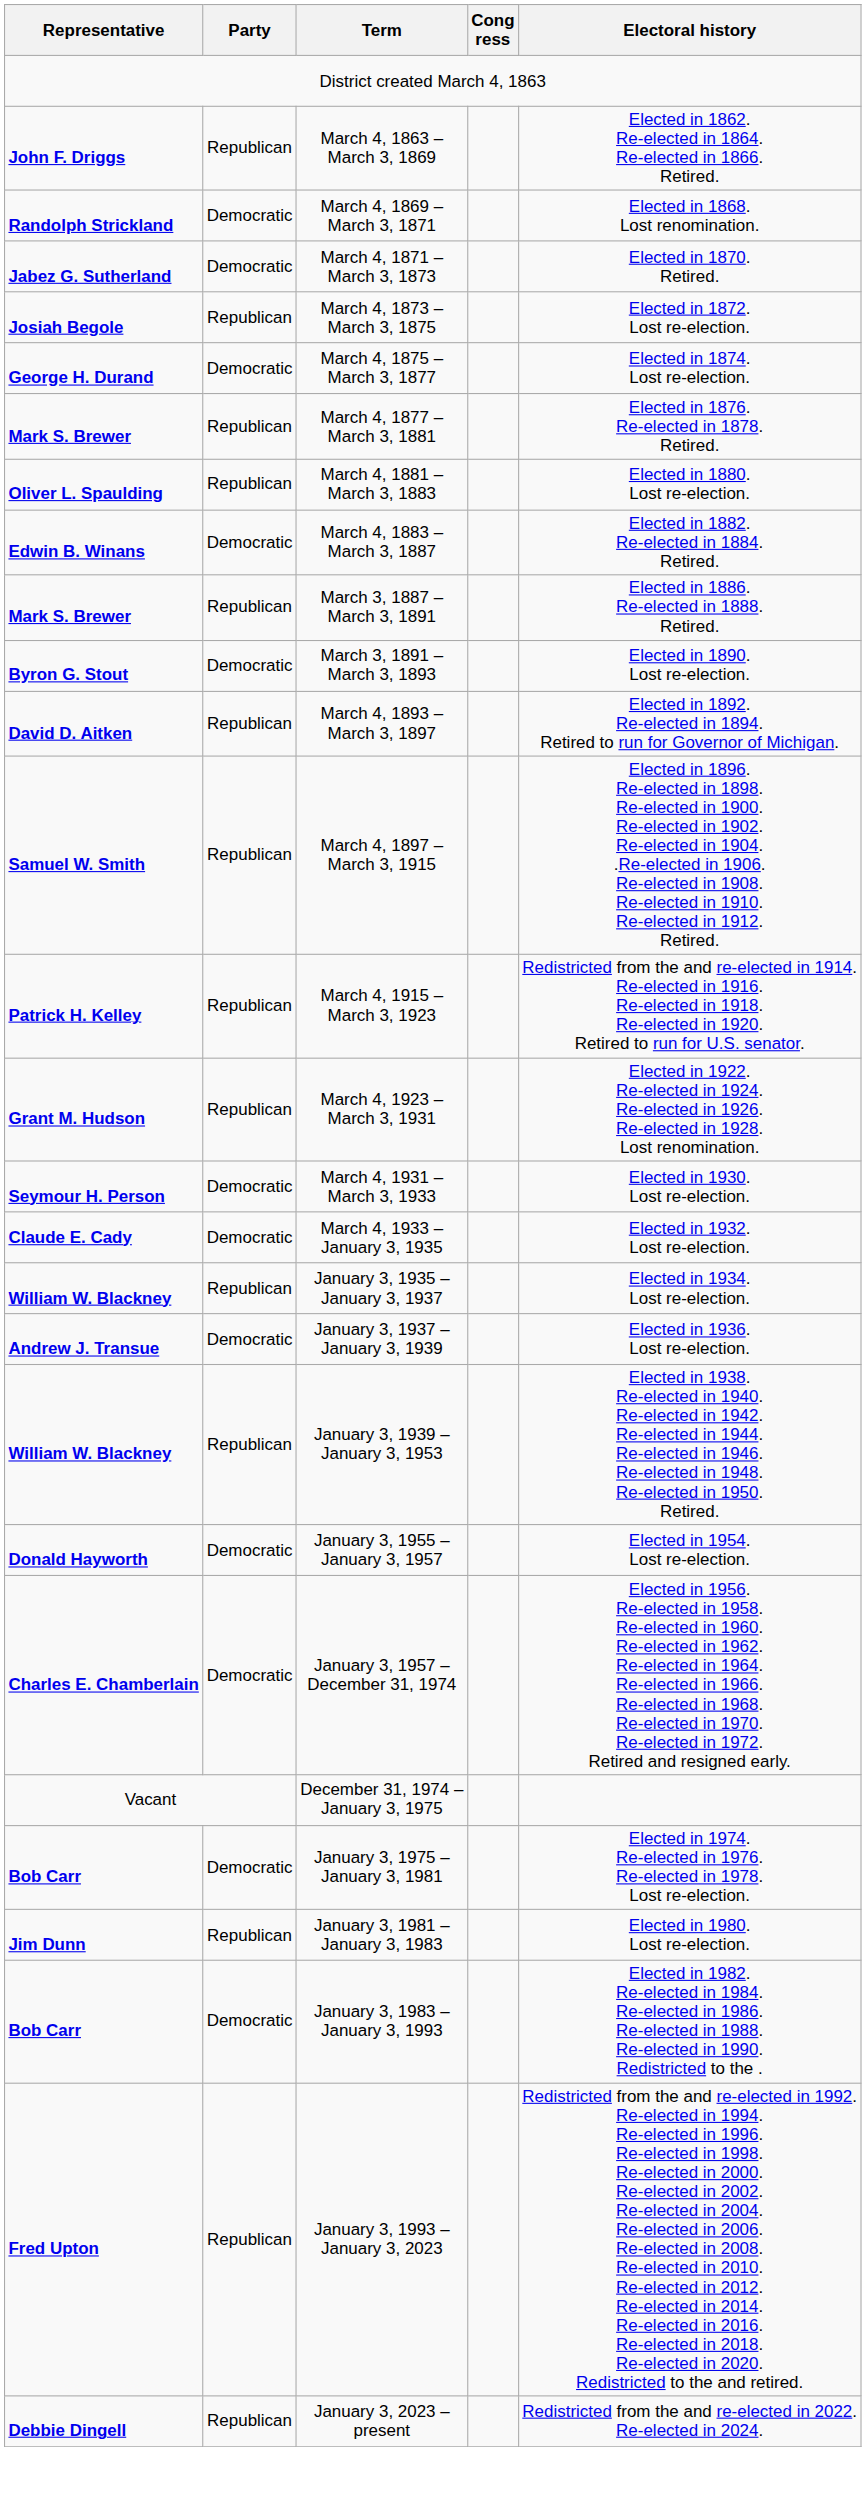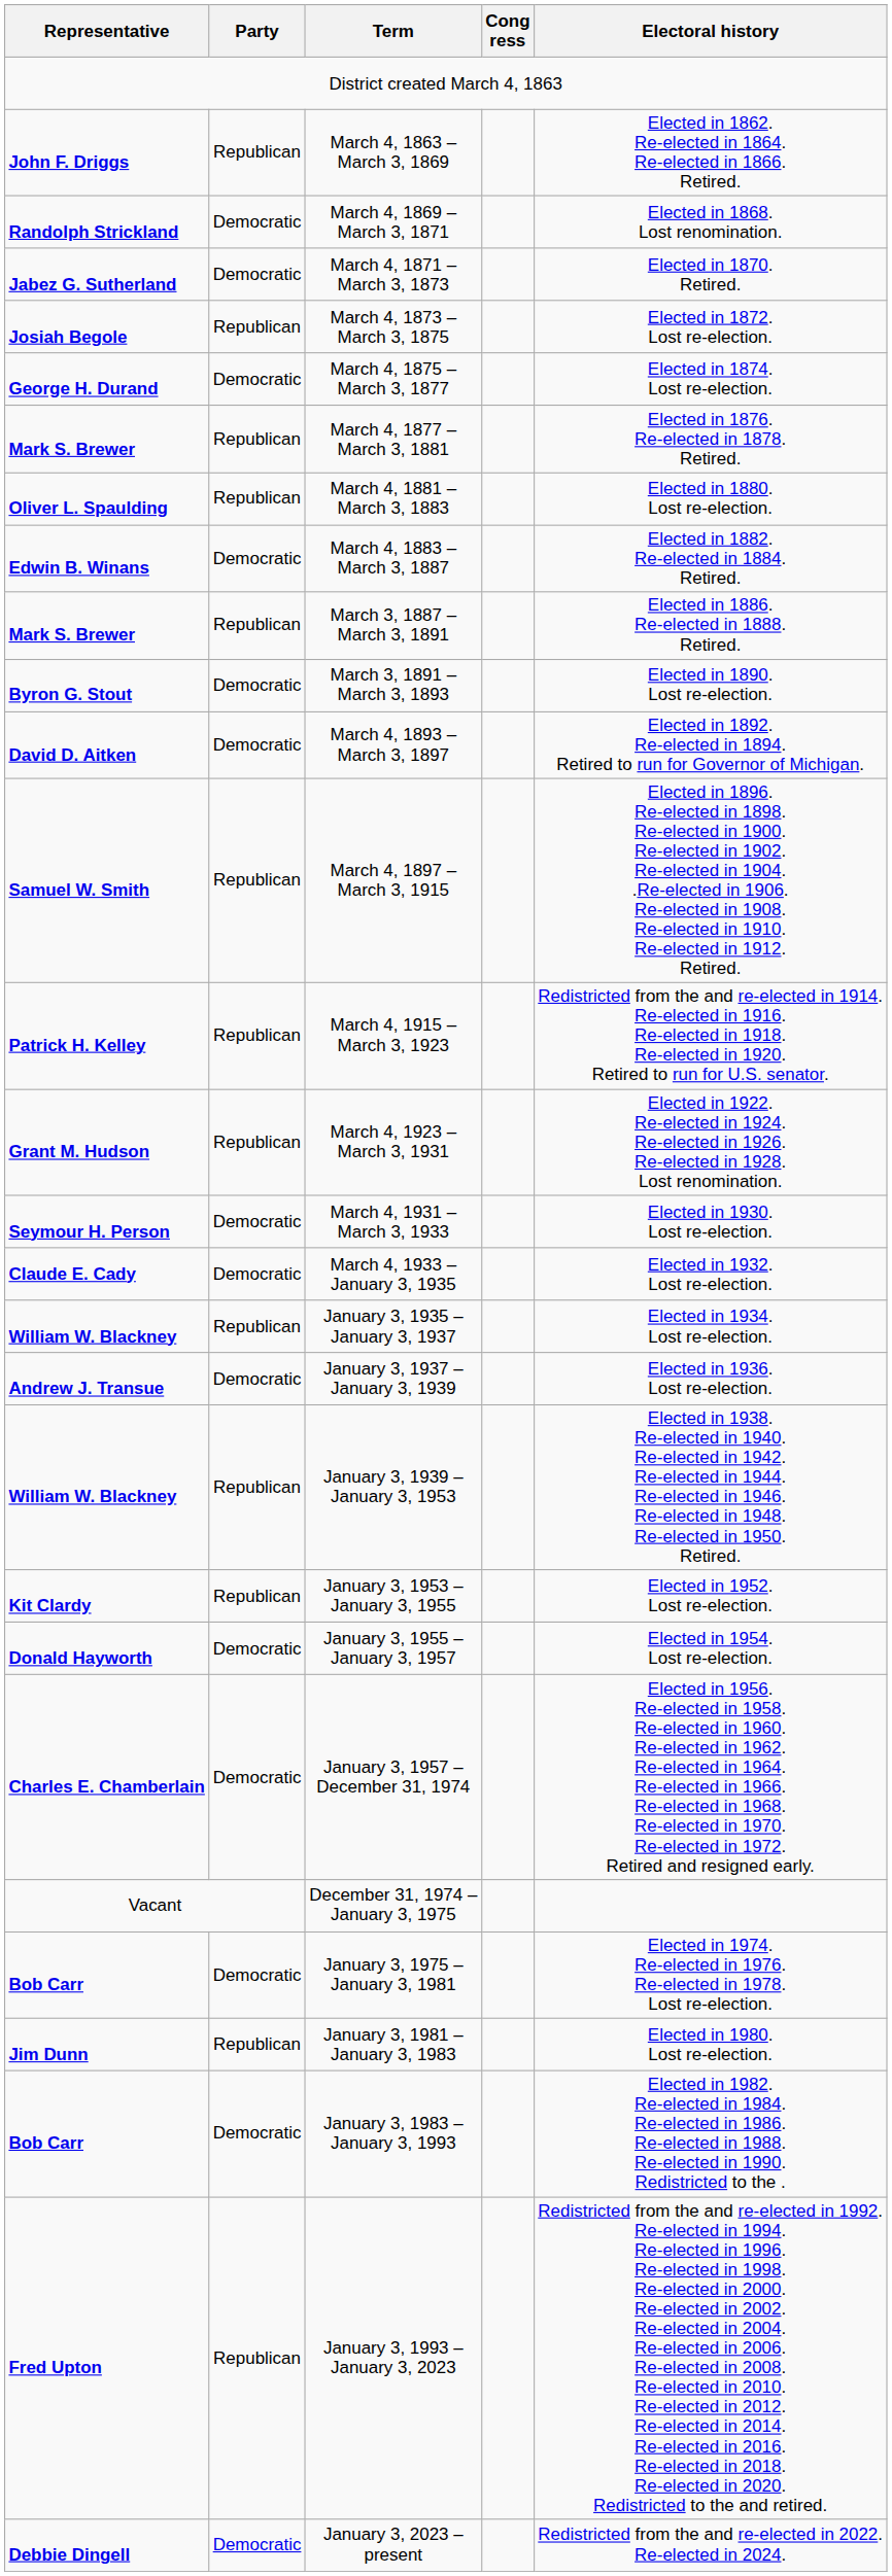 <table class=wikitable style="text-align:center">
 <tr style="height:3em">
 <th>Representative</th>
 <th>Party</th>
 <th>Term</th>
 <th>Cong<br>ress</th>
 <th>Electoral history</th>
 </tr>
 <tr style="height:3em">
 <td colspan=5>District created March 4, 1863</td>
 </tr>
 <tr style="height:3em">
 <td align=left nowrap><br><strong><a href='#'>John F. Driggs</a></strong> <br></td>
 <td>Republican</td>
 <td>March 4, 1863 –<br>March 3, 1869</td>
 <td></td>
 <td><a href='#'>Elected in 1862</a>.<br><a href='#'>Re-elected in 1864</a>.<br><a href='#'>Re-elected in 1866</a>.<br>Retired.</td>
 </tr>
 <tr style="height:3em">
 <td align=left nowrap><br><strong><a href='#'>Randolph Strickland</a></strong> <br></td>
 <td>Democratic</td>
 <td>March 4, 1869 –<br>March 3, 1871</td>
 <td></td>
 <td><a href='#'>Elected in 1868</a>.<br>Lost renomination.</td>
 </tr>
 <tr style="height:3em">
 <td align=left nowrap><br><strong><a href='#'>Jabez G. Sutherland</a></strong> <br></td>
 <td>Democratic</td>
 <td>March 4, 1871 –<br>March 3, 1873</td>
 <td></td>
 <td><a href='#'>Elected in 1870</a>.<br>Retired.</td>
 </tr>
 <tr style="height:3em">
 <td align=left nowrap><br><strong><a href='#'>Josiah Begole</a></strong> <br></td>
 <td>Republican</td>
 <td>March 4, 1873 –<br>March 3, 1875</td>
 <td></td>
 <td><a href='#'>Elected in 1872</a>.<br>Lost re-election.</td>
 </tr>
 <tr style="height:3em">
 <td align=left nowrap><br><strong><a href='#'>George H. Durand</a></strong> <br></td>
 <td>Democratic</td>
 <td>March 4, 1875 –<br>March 3, 1877</td>
 <td></td>
 <td><a href='#'>Elected in 1874</a>.<br>Lost re-election.</td>
 </tr>
 <tr style="height:3em">
 <td align=left nowrap><br><strong><a href='#'>Mark S. Brewer</a></strong> <br></td>
 <td>Republican</td>
 <td>March 4, 1877 –<br>March 3, 1881</td>
 <td></td>
 <td><a href='#'>Elected in 1876</a>.<br><a href='#'>Re-elected in 1878</a>.<br>Retired.</td>
 </tr>
 <tr style="height:3em">
 <td align=left nowrap><br><strong><a href='#'>Oliver L. Spaulding</a></strong> <br></td>
 <td>Republican</td>
 <td>March 4, 1881 –<br>March 3, 1883</td>
 <td></td>
 <td><a href='#'>Elected in 1880</a>.<br>Lost re-election.</td>
 </tr>
 <tr style="height:3em">
 <td align=left nowrap><br><strong><a href='#'>Edwin B. Winans</a></strong> <br></td>
 <td>Democratic</td>
 <td>March 4, 1883 –<br>March 3, 1887</td>
 <td></td>
 <td><a href='#'>Elected in 1882</a>.<br><a href='#'>Re-elected in 1884</a>.<br>Retired.</td>
 </tr>
 <tr style="height:3em">
 <td align=left nowrap><br><strong><a href='#'>Mark S. Brewer</a></strong> <br></td>
 <td>Republican</td>
 <td>March 3, 1887 –<br> March 3, 1891</td>
 <td></td>
 <td><a href='#'>Elected in 1886</a>.<br><a href='#'>Re-elected in 1888</a>.<br>Retired.</td>
 </tr>
 <tr style="height:3em">
 <td align=left nowrap><br><strong><a href='#'>Byron G. Stout</a></strong> <br></td>
 <td>Democratic</td>
 <td>March 3, 1891 –<br>March 3, 1893</td>
 <td></td>
 <td><a href='#'>Elected in 1890</a>.<br>Lost re-election.</td>
 </tr>
 <tr style="height:3em">
 <td align=left nowrap><br><strong><a href='#'>David D. Aitken</a></strong> <br></td>
-<td>Republican</td>
+<td>Democratic</td>
 <td>March 4, 1893 –<br>March 3, 1897</td>
 <td></td>
 <td><a href='#'>Elected in 1892</a>.<br><a href='#'>Re-elected in 1894</a>.<br>Retired to <a href='#'>run for Governor of Michigan</a>.</td>
 </tr>
 <tr style="height:3em">
 <td align=left nowrap><br><strong><a href='#'>Samuel W. Smith</a></strong> <br></td>
 <td>Republican</td>
 <td>March 4, 1897 –<br>March 3, 1915</td>
 <td></td>
 <td><a href='#'>Elected in 1896</a>.<br><a href='#'>Re-elected in 1898</a>.<br><a href='#'>Re-elected in 1900</a>.<br><a href='#'>Re-elected in 1902</a>.<br><a href='#'>Re-elected in 1904</a>.<br>.<a href='#'>Re-elected in 1906</a>.<br><a href='#'>Re-elected in 1908</a>.<br><a href='#'>Re-elected in 1910</a>.<br><a href='#'>Re-elected in 1912</a>.<br>Retired.</td>
 </tr>
 <tr style="height:3em">
 <td align=left nowrap><br><strong><a href='#'>Patrick H. Kelley</a></strong> <br></td>
 <td>Republican</td>
 <td>March 4, 1915 –<br>March 3, 1923</td>
 <td></td>
 <td><a href='#'>Redistricted</a> from the  and <a href='#'>re-elected in 1914</a>.<br><a href='#'>Re-elected in 1916</a>.<br><a href='#'>Re-elected in 1918</a>.<br><a href='#'>Re-elected in 1920</a>.<br>Retired to <a href='#'>run for U.S. senator</a>.</td>
 </tr>
 <tr style="height:3em">
 <td align=left nowrap><br><strong><a href='#'>Grant M. Hudson</a></strong> <br></td>
 <td>Republican</td>
 <td>March 4, 1923 –<br>March 3, 1931</td>
 <td></td>
 <td><a href='#'>Elected in 1922</a>.<br><a href='#'>Re-elected in 1924</a>.<br><a href='#'>Re-elected in 1926</a>.<br><a href='#'>Re-elected in 1928</a>.<br>Lost renomination.</td>
 </tr>
 <tr style="height:3em">
 <td align=left nowrap><br><strong><a href='#'>Seymour H. Person</a></strong> <br></td>
 <td>Democratic</td>
 <td>March 4, 1931 –<br>March 3, 1933</td>
 <td></td>
 <td><a href='#'>Elected in 1930</a>.<br>Lost re-election.</td>
 </tr>
 <tr style="height:3em">
 <td align=left nowrap><strong><a href='#'>Claude E. Cady</a></strong> <br></td>
 <td>Democratic</td>
 <td>March 4, 1933 –<br>January 3, 1935</td>
 <td></td>
 <td><a href='#'>Elected in 1932</a>.<br>Lost re-election.</td>
 </tr>
 <tr style="height:3em">
 <td align=left nowrap><br><strong><a href='#'>William W. Blackney</a></strong> <br></td>
 <td>Republican</td>
 <td>January 3, 1935 –<br>January 3, 1937</td>
 <td></td>
 <td><a href='#'>Elected in 1934</a>.<br>Lost re-election.</td>
 </tr>
 <tr style="height:3em">
 <td align=left nowrap><br><strong><a href='#'>Andrew J. Transue</a></strong> <br></td>
 <td>Democratic</td>
 <td>January 3, 1937 –<br>January 3, 1939</td>
 <td></td>
 <td><a href='#'>Elected in 1936</a>.<br>Lost re-election.</td>
 </tr>
 <tr style="height:3em">
 <td align=left nowrap><br><strong><a href='#'>William W. Blackney</a></strong> <br></td>
 <td>Republican</td>
 <td>January 3, 1939 –<br>January 3, 1953</td>
 <td></td>
 <td><a href='#'>Elected in 1938</a>.<br><a href='#'>Re-elected in 1940</a>.<br><a href='#'>Re-elected in 1942</a>.<br><a href='#'>Re-elected in 1944</a>.<br><a href='#'>Re-elected in 1946</a>.<br><a href='#'>Re-elected in 1948</a>.<br><a href='#'>Re-elected in 1950</a>.<br>Retired.</td>
 </tr>
 <tr style="height:3em">
+<td align=left nowrap><br><strong><a href='#'>Kit Clardy</a></strong> <br></td>
+<td>Republican</td>
+<td>January 3, 1953 –<br>January 3, 1955</td>
+<td></td>
+<td><a href='#'>Elected in 1952</a>.<br>Lost re-election.</td>
+</tr>
+<tr style="height:3em">
 <td align=left nowrap><br><strong><a href='#'>Donald Hayworth</a></strong> <br></td>
 <td>Democratic</td>
 <td>January 3, 1955 –<br>January 3, 1957</td>
 <td></td>
 <td><a href='#'>Elected in 1954</a>.<br>Lost re-election.</td>
 </tr>
 <tr style="height:3em">
 <td align=left nowrap><br><strong><a href='#'>Charles E. Chamberlain</a></strong> <br></td>
 <td>Democratic</td>
 <td>January 3, 1957 –<br>December 31, 1974</td>
 <td></td>
 <td><a href='#'>Elected in 1956</a>.<br><a href='#'>Re-elected in 1958</a>.<br><a href='#'>Re-elected in 1960</a>.<br><a href='#'>Re-elected in 1962</a>.<br><a href='#'>Re-elected in 1964</a>.<br><a href='#'>Re-elected in 1966</a>.<br><a href='#'>Re-elected in 1968</a>.<br><a href='#'>Re-elected in 1970</a>.<br><a href='#'>Re-elected in 1972</a>.<br>Retired and resigned early.</td>
 </tr>
 <tr style="height:3em">
 <td colspan=2>Vacant</td>
 <td>December 31, 1974 –<br>January 3, 1975</td>
 <td></td>
 <td></td>
 </tr>
 <tr style="height:3em">
 <td align=left nowrap><br><strong><a href='#'>Bob Carr</a></strong> <br></td>
 <td>Democratic</td>
 <td>January 3, 1975 –<br>January 3, 1981</td>
 <td></td>
 <td><a href='#'>Elected in 1974</a>.<br><a href='#'>Re-elected in 1976</a>.<br><a href='#'>Re-elected in 1978</a>.<br>Lost re-election.</td>
 </tr>
 <tr style="height:3em">
 <td align=left nowrap><br><strong><a href='#'>Jim Dunn</a></strong> <br></td>
 <td>Republican</td>
 <td>January 3, 1981 –<br>January 3, 1983</td>
 <td></td>
 <td><a href='#'>Elected in 1980</a>.<br>Lost re-election.</td>
 </tr>
 <tr style="height:3em">
 <td align=left nowrap><br><strong><a href='#'>Bob Carr</a></strong> <br></td>
 <td>Democratic</td>
 <td>January 3, 1983 –<br>January 3, 1993</td>
 <td></td>
 <td><a href='#'>Elected in 1982</a>.<br><a href='#'>Re-elected in 1984</a>.<br><a href='#'>Re-elected in 1986</a>.<br><a href='#'>Re-elected in 1988</a>.<br><a href='#'>Re-elected in 1990</a>.<br><a href='#'>Redistricted</a> to the .</td>
 </tr>
 <tr style="height:3em">
 <td align=left nowrap><br><strong><a href='#'>Fred Upton</a></strong> <br></td>
 <td>Republican</td>
 <td>January 3, 1993 –<br>January 3, 2023</td>
 <td></td>
 <td><a href='#'>Redistricted</a> from the  and <a href='#'>re-elected in 1992</a>.<br><a href='#'>Re-elected in 1994</a>.<br><a href='#'>Re-elected in 1996</a>.<br><a href='#'>Re-elected in 1998</a>.<br><a href='#'>Re-elected in 2000</a>.<br><a href='#'>Re-elected in 2002</a>.<br><a href='#'>Re-elected in 2004</a>.<br><a href='#'>Re-elected in 2006</a>.<br><a href='#'>Re-elected in 2008</a>.<br><a href='#'>Re-elected in 2010</a>.<br><a href='#'>Re-elected in 2012</a>.<br><a href='#'>Re-elected in 2014</a>.<br><a href='#'>Re-elected in 2016</a>.<br><a href='#'>Re-elected in 2018</a>.<br><a href='#'>Re-elected in 2020</a>.<br><a href='#'>Redistricted</a> to the  and retired.</td>
 </tr>
 <tr style="height:3em">
 <td align=left><br><strong><a href='#'>Debbie Dingell</a></strong><br></td>
-<td>Republican</td>
+<td><a href='#'>Democratic</a></td>
 <td nowrap>January 3, 2023 –<br>present</td>
 <td></td>
 <td><a href='#'>Redistricted</a> from the  and <a href='#'>re-elected in 2022</a>.<br><a href='#'>Re-elected in 2024</a>.</td>
 </tr>
 </table>
